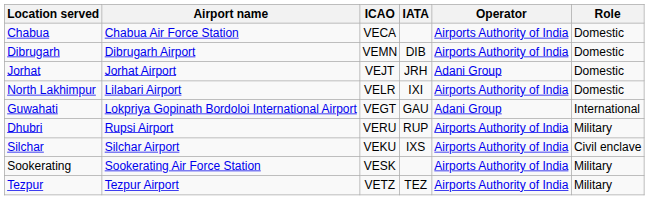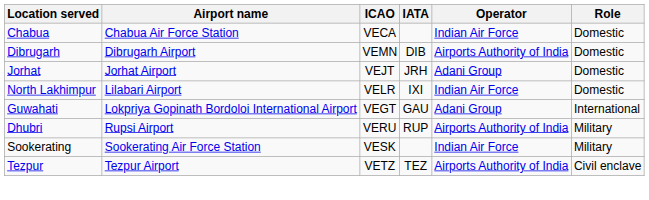 <table class="wikitable sortable">
 <tr>
 <th>Location served</th>
 <th>Airport name</th>
 <th>ICAO</th>
 <th>IATA</th>
 <th>Operator</th>
 <th>Role</th>
 </tr>
 <tr>
 <td><a href='#'>Chabua</a></td>
 <td><a href='#'>Chabua Air Force Station</a></td>
 <td align=center>VECA</td>
 <td align=center></td>
-<td><a href='#'>Airports Authority of India</a></td>
+<td><a href='#'>Indian Air Force</a></td>
 <td>Domestic</td>
 </tr>
 <tr>
 <td><a href='#'>Dibrugarh</a></td>
 <td><a href='#'>Dibrugarh Airport</a></td>
 <td align=center>VEMN</td>
 <td align=center>DIB</td>
 <td><a href='#'>Airports Authority of India</a></td>
 <td>Domestic</td>
 </tr>
 <tr>
 <td><a href='#'>Jorhat</a></td>
 <td><a href='#'>Jorhat Airport</a></td>
 <td align=center>VEJT</td>
 <td align=center>JRH</td>
 <td><a href='#'>Adani Group</a></td>
 <td>Domestic</td>
 </tr>
 <tr>
 <td><a href='#'>North Lakhimpur</a></td>
 <td><a href='#'>Lilabari Airport</a></td>
 <td align=center>VELR</td>
 <td align=center>IXI</td>
-<td><a href='#'>Airports Authority of India</a></td>
+<td><a href='#'>Indian Air Force</a></td>
 <td>Domestic</td>
 </tr>
 <tr>
 <td><a href='#'>Guwahati</a></td>
 <td><a href='#'>Lokpriya Gopinath Bordoloi International Airport</a></td>
 <td align=center>VEGT</td>
 <td align=center>GAU</td>
 <td><a href='#'>Adani Group</a></td>
 <td>International</td>
 </tr>
 <tr>
 <td><a href='#'>Dhubri</a></td>
 <td><a href='#'>Rupsi Airport</a></td>
 <td align=center>VERU</td>
 <td align=center>RUP</td>
 <td><a href='#'>Airports Authority of India</a></td>
 <td>Military</td>
 </tr>
 <tr>
-<td><a href='#'>Silchar</a></td>
-<td><a href='#'>Silchar Airport</a></td>
-<td align=center>VEKU</td>
-<td align=center>IXS</td>
-<td><a href='#'>Airports Authority of India</a></td>
-<td>Civil enclave</td>
-</tr>
-<tr>
 <td>Sookerating</td>
 <td><a href='#'>Sookerating Air Force Station</a></td>
 <td align=center>VESK</td>
 <td align=center></td>
-<td><a href='#'>Airports Authority of India</a></td>
+<td><a href='#'>Indian Air Force</a></td>
 <td>Military</td>
 </tr>
 <tr>
 <td><a href='#'>Tezpur</a></td>
 <td><a href='#'>Tezpur Airport</a></td>
 <td align=center>VETZ</td>
 <td align=center>TEZ</td>
 <td><a href='#'>Airports Authority of India</a></td>
-<td>Military</td>
+<td>Civil enclave</td>
 </tr>
 </table>
